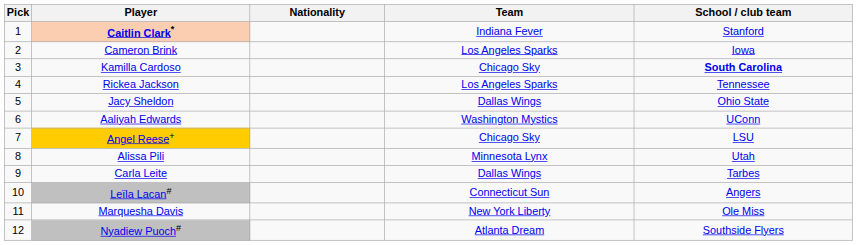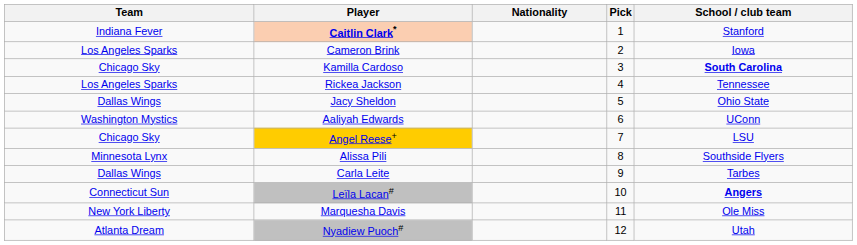 <table class="wikitable" style="text-align: center;">
 <tr>
-<th width=30>Pick</th>
+<th width=383>Team</th>
 <th width=333>Player</th>
 <th width=200>Nationality</th>
-<th width=383>Team</th>
+<th width=30>Pick</th>
 <th width=333>School / club team</th>
 </tr>
 <tr>
-<td>1</td>
+<td><a href='#'>Indiana Fever</a></td>
 <td bgcolor="#FBCEB1"><strong><a href='#'>Caitlin Clark</a><sup>*</sup></strong></td>
 <td></td>
-<td><a href='#'>Indiana Fever</a></td>
+<td>1</td>
 <td><a href='#'>Stanford</a></td>
 </tr>
 <tr>
-<td>2</td>
+<td><a href='#'>Los Angeles Sparks</a></td>
 <td><a href='#'>Cameron Brink</a></td>
 <td></td>
-<td><a href='#'>Los Angeles Sparks</a></td>
+<td>2</td>
 <td><a href='#'>Iowa</a></td>
 </tr>
 <tr>
-<td>3</td>
+<td><a href='#'>Chicago Sky</a> </td>
 <td><a href='#'>Kamilla Cardoso</a></td>
 <td></td>
-<td><a href='#'>Chicago Sky</a> </td>
+<td>3</td>
 <td><strong><a href='#'>South Carolina</a></strong></td>
 </tr>
 <tr>
-<td>4</td>
+<td><a href='#'>Los Angeles Sparks</a> </td>
 <td><a href='#'>Rickea Jackson</a></td>
 <td></td>
-<td><a href='#'>Los Angeles Sparks</a> </td>
+<td>4</td>
 <td><a href='#'>Tennessee</a></td>
 </tr>
 <tr>
-<td>5</td>
+<td><a href='#'>Dallas Wings</a> </td>
 <td><a href='#'>Jacy Sheldon</a></td>
 <td></td>
-<td><a href='#'>Dallas Wings</a> </td>
+<td>5</td>
 <td><a href='#'>Ohio State</a></td>
 </tr>
 <tr>
-<td>6</td>
+<td><a href='#'>Washington Mystics</a></td>
 <td><a href='#'>Aaliyah Edwards</a></td>
 <td></td>
-<td><a href='#'>Washington Mystics</a></td>
+<td>6</td>
 <td><a href='#'>UConn</a></td>
 </tr>
 <tr>
-<td>7</td>
+<td><a href='#'>Chicago Sky</a> </td>
 <td bgcolor="#FFCC00"><a href='#'>Angel Reese</a><sup>+</sup></td>
 <td></td>
-<td><a href='#'>Chicago Sky</a> </td>
+<td>7</td>
 <td><a href='#'>LSU</a></td>
 </tr>
 <tr>
-<td>8</td>
+<td><a href='#'>Minnesota Lynx</a> </td>
 <td><a href='#'>Alissa Pili</a></td>
 <td></td>
-<td><a href='#'>Minnesota Lynx</a> </td>
-<td><a href='#'>Utah</a></td>
+<td>8</td>
+<td><a href='#'>Southside Flyers</a> </td>
 </tr>
 <tr>
-<td>9</td>
+<td><a href='#'>Dallas Wings</a></td>
 <td><a href='#'>Carla Leite</a></td>
 <td></td>
-<td><a href='#'>Dallas Wings</a></td>
+<td>9</td>
 <td><a href='#'>Tarbes</a> </td>
 </tr>
 <tr>
-<td>10</td>
+<td><a href='#'>Connecticut Sun</a></td>
 <td bgcolor="#C0C0C0"><a href='#'>Leïla Lacan</a><sup>#</sup></td>
 <td></td>
-<td><a href='#'>Connecticut Sun</a></td>
-<td><a href='#'>Angers</a> </td>
+<td>10</td>
+<td><strong><a href='#'>Angers</a> </strong></td>
 </tr>
 <tr>
-<td>11</td>
+<td><a href='#'>New York Liberty</a></td>
 <td><a href='#'>Marquesha Davis</a></td>
 <td></td>
-<td><a href='#'>New York Liberty</a></td>
+<td>11</td>
 <td><a href='#'>Ole Miss</a></td>
 </tr>
 <tr>
-<td>12</td>
+<td><a href='#'>Atlanta Dream</a> </td>
 <td bgcolor="#C0C0C0"><a href='#'>Nyadiew Puoch</a><sup>#</sup></td>
 <td></td>
-<td><a href='#'>Atlanta Dream</a> </td>
-<td><a href='#'>Southside Flyers</a> </td>
+<td>12</td>
+<td><a href='#'>Utah</a></td>
 </tr>
 </table>
